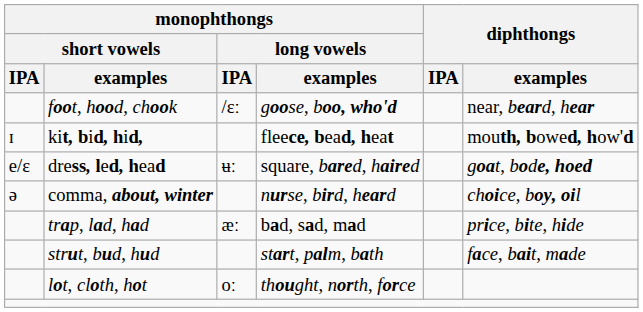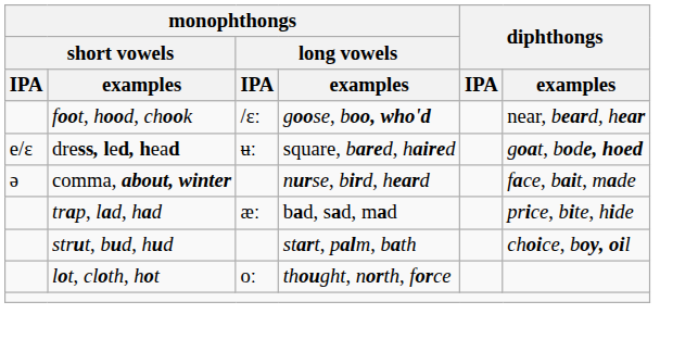 <table class=wikitable>
 <tr>
 <th colspan="4">monophthongs</th>
 <th colspan="2" rowspan="2">diphthongs</th>
 </tr>
 <tr>
 <th colspan="2">short vowels</th>
 <th colspan="2">long vowels</th>
 </tr>
 <tr>
 <th valign="top" align="center">IPA</th>
 <th>examples</th>
 <th valign="top" align="center">IPA</th>
 <th>examples</th>
 <th valign="top" align="center">IPA</th>
 <th>examples</th>
 </tr>
 <tr>
 <td></td>
 <td><em>f<strong>oo</strong>t</em>, <em>h<strong>oo</strong>d</em>, <em>ch<strong>oo</strong>k</em></td>
 <td>/ɛː</td>
 <td><em>g<strong>oo</strong>se</em>, <em>b<strong>oo<strong><em>, </em>wh</strong>o<strong>'d<em></td>
 <td></td>
 <td></em>n</strong>ear</em></strong>, <em>b<strong>ear</strong>d</em>, <em>h<strong>ear<strong><em></td>
 </tr>
 <tr>
-<td>ɪ</td>
-<td></em>k</strong>i<strong>t<em>, </em>b</strong>i<strong>d<em>, </em>h</strong>i<strong>d<em>,</td>
-<td></td>
-<td></em>fl</strong>ee<strong>ce<em>, </em>b</strong>ea<strong>d<em>, </em>h</strong>ea<strong>t<em></td>
-<td></td>
-<td></em>m</strong>ou<strong>th<em>, </em>b</strong>owe<strong>d<em>, </em>h</strong>ow'<strong>d<em></td>
-</tr>
-<tr>
 <td>e/ɛ</td>
 <td></em>dr</strong>e<strong>ss<em>, </em>l</strong>e<strong>d<em>, </em>h</strong>ea<strong>d<em></td>
 <td>ʉː</td>
 <td></em>squ</strong>are</em></strong>, <em>b<strong>are</strong>d</em>, <em>h<strong>aire</strong>d</em></td>
 <td></td>
 <td><em>g<strong>oa</strong>t</em>, <em>b<strong>o</strong>d<strong>e<strong><em>, </em>h</strong>oe<strong>d<em></td>
 </tr>
 <tr>
 <td>ə</td>
 <td></em>comm</strong>a</em></strong>, <strong><em>a<strong>bout<em>, </em>wint</strong>er</em></strong></td>
 <td></td>
 <td><em>n<strong>ur</strong>se</em>, <em>b<strong>ir</strong>d</em>, <em>h<strong>ear</strong>d</em></td>
 <td></td>
-<td><em>ch<strong>oi</strong>ce</em>, <em>b<strong>oy<strong><em>, </em></strong>oi</strong>l</em></td>
+<td><em>f<strong>a</strong>ce</em>, <em>b<strong>ai</strong>t</em>, <em>m<strong>a</strong>de</em></td>
 </tr>
 <tr>
 <td></td>
 <td><em>tr<strong>a</strong>p</em>, <em>l<strong>a</strong>d</em>, <em>h<strong>a</strong>d</em></td>
 <td>æː</td>
 <td>b<strong>a</strong>d, s<strong>a</strong>d, m<strong>a</strong>d</td>
 <td></td>
 <td><em>pr<strong>i</strong>ce</em>, <em>b<strong>i</strong>te</em>, <em>h<strong>i</strong>de</em></td>
 </tr>
 <tr>
 <td></td>
 <td><em>str<strong>u</strong>t</em>, <em>b<strong>u</strong>d</em>, <em>h<strong>u</strong>d</em></td>
 <td></td>
 <td><em>st<strong>ar</strong>t</em>, <em>p<strong>al</strong>m</em>, <em>b<strong>a</strong>th</em></td>
 <td></td>
-<td><em>f<strong>a</strong>ce</em>, <em>b<strong>ai</strong>t</em>, <em>m<strong>a</strong>de</em></td>
+<td><em>ch<strong>oi</strong>ce</em>, <em>b<strong>oy<strong><em>, </em></strong>oi</strong>l</em></td>
 </tr>
 <tr>
 <td></td>
 <td><em>l<strong>o</strong>t</em>, <em>cl<strong>o</strong>th</em>, <em>h<strong>o</strong>t</em></td>
 <td>oː</td>
 <td><em>th<strong>ou</strong>ght</em>, <em>n<strong>or</strong>th</em>, <em>f<strong>or</strong>ce</em></td>
 <td></td>
 <td></td>
 </tr>
 <tr>
 <td colspan="6"></td>
 </tr>
 </table>
